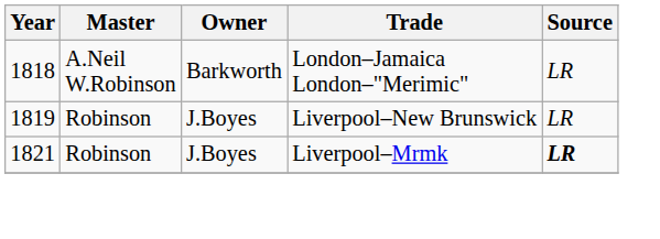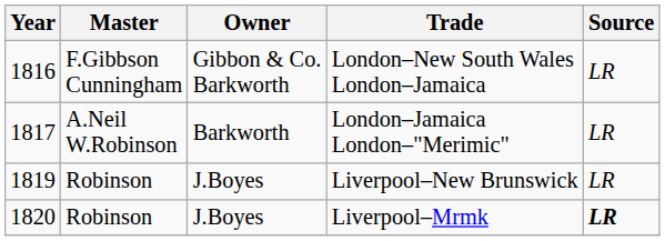 <table class=" wikitable">
 <tr>
 <th>Year</th>
 <th>Master</th>
 <th>Owner</th>
 <th>Trade</th>
 <th>Source</th>
 </tr>
 <tr>
-<td>1818</td>
+<td>1816</td>
+<td>F.Gibbson<br>Cunningham</td>
+<td>Gibbon & Co.<br>Barkworth</td>
+<td>London–New South Wales<br>London–Jamaica</td>
+<td><em>LR</em></td>
+</tr>
+<tr>
+<td>1817</td>
 <td>A.Neil<br>W.Robinson</td>
 <td>Barkworth</td>
 <td>London–Jamaica<br>London–"Merimic"</td>
 <td><em>LR</em></td>
 </tr>
 <tr>
 <td>1819</td>
 <td>Robinson</td>
 <td>J.Boyes</td>
 <td>Liverpool–New Brunswick</td>
 <td><em>LR</em></td>
 </tr>
 <tr>
-<td>1821</td>
+<td>1820</td>
 <td>Robinson</td>
 <td>J.Boyes</td>
 <td>Liverpool–<a href='#'>Mrmk</a></td>
 <td><strong><em>LR</em></strong></td>
 </tr>
 <tr>
 </tr>
 </table>
